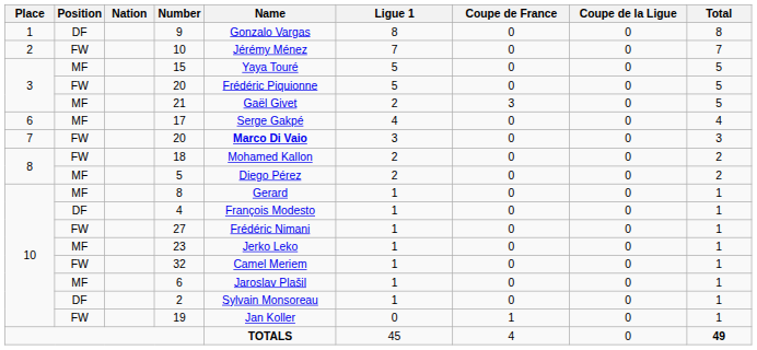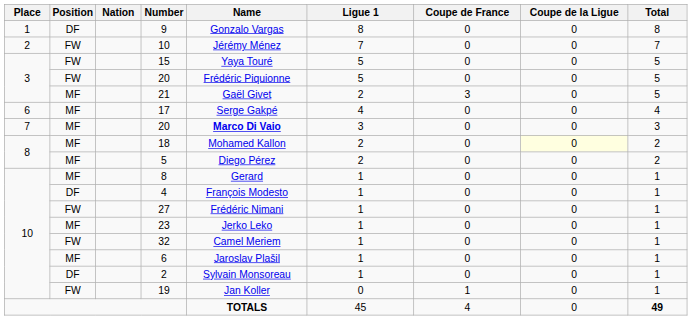 <table class="wikitable" style="font-size: 95%; text-align: center;">
 <tr>
 <th width=60>Place</th>
 <th width=60>Position</th>
 <th width=60>Nation</th>
 <th width=60>Number</th>
 <th width=170>Name</th>
 <th width=150>Ligue 1</th>
 <th width=150>Coupe de France</th>
 <th width=150>Coupe de la Ligue</th>
 <th width=80><strong>Total</strong></th>
 </tr>
 <tr>
 <td>1</td>
 <td>DF</td>
 <td></td>
 <td>9</td>
 <td><a href='#'>Gonzalo Vargas</a></td>
 <td>8</td>
 <td>0</td>
 <td>0</td>
 <td>8</td>
 </tr>
 <tr>
 <td>2</td>
 <td>FW</td>
 <td></td>
 <td>10</td>
 <td><a href='#'>Jérémy Ménez</a></td>
 <td>7</td>
 <td>0</td>
 <td>0</td>
 <td>7</td>
 </tr>
 <tr>
 <td rowspan="3">3</td>
-<td>MF</td>
+<td>FW</td>
 <td></td>
 <td>15</td>
 <td><a href='#'>Yaya Touré</a></td>
 <td>5</td>
 <td>0</td>
 <td>0</td>
 <td>5</td>
 </tr>
 <tr>
 <td>FW</td>
 <td></td>
 <td>20</td>
 <td><a href='#'>Frédéric Piquionne</a></td>
 <td>5</td>
 <td>0</td>
 <td>0</td>
 <td>5</td>
 </tr>
 <tr>
 <td>MF</td>
 <td></td>
 <td>21</td>
 <td><a href='#'>Gaël Givet</a></td>
 <td>2</td>
 <td>3</td>
 <td>0</td>
 <td>5</td>
 </tr>
 <tr>
 <td>6</td>
 <td>MF</td>
 <td></td>
 <td>17</td>
 <td><a href='#'>Serge Gakpé</a></td>
 <td>4</td>
 <td>0</td>
 <td>0</td>
 <td>4</td>
 </tr>
 <tr>
 <td>7</td>
-<td>FW</td>
+<td>MF</td>
 <td></td>
 <td>20</td>
 <td><strong><a href='#'>Marco Di Vaio</a></strong></td>
 <td>3</td>
 <td>0</td>
 <td>0</td>
 <td>3</td>
 </tr>
 <tr>
 <td rowspan="2">8</td>
-<td>FW</td>
+<td>MF</td>
 <td></td>
 <td>18</td>
 <td><a href='#'>Mohamed Kallon</a></td>
 <td>2</td>
 <td>0</td>
-<td>0</td>
+<td style="background: lightyellow;">0</td>
 <td>2</td>
 </tr>
 <tr>
 <td>MF</td>
 <td></td>
 <td>5</td>
 <td><a href='#'>Diego Pérez</a></td>
 <td>2</td>
 <td>0</td>
 <td>0</td>
 <td>2</td>
 </tr>
 <tr>
 <td rowspan="8">10</td>
 <td>MF</td>
 <td></td>
 <td>8</td>
 <td><a href='#'>Gerard</a></td>
 <td>1</td>
 <td>0</td>
 <td>0</td>
 <td>1</td>
 </tr>
 <tr>
 <td>DF</td>
 <td></td>
 <td>4</td>
 <td><a href='#'>François Modesto</a></td>
 <td>1</td>
 <td>0</td>
 <td>0</td>
 <td>1</td>
 </tr>
 <tr>
 <td>FW</td>
 <td></td>
 <td>27</td>
 <td><a href='#'>Frédéric Nimani</a></td>
 <td>1</td>
 <td>0</td>
 <td>0</td>
 <td>1</td>
 </tr>
 <tr>
 <td>MF</td>
 <td></td>
 <td>23</td>
 <td><a href='#'>Jerko Leko</a></td>
 <td>1</td>
 <td>0</td>
 <td>0</td>
 <td>1</td>
 </tr>
 <tr>
 <td>FW</td>
 <td></td>
 <td>32</td>
 <td><a href='#'>Camel Meriem</a></td>
 <td>1</td>
 <td>0</td>
 <td>0</td>
 <td>1</td>
 </tr>
 <tr>
 <td>MF</td>
 <td></td>
 <td>6</td>
 <td><a href='#'>Jaroslav Plašil</a></td>
 <td>1</td>
 <td>0</td>
 <td>0</td>
 <td>1</td>
 </tr>
 <tr>
 <td>DF</td>
 <td></td>
 <td>2</td>
 <td><a href='#'>Sylvain Monsoreau</a></td>
 <td>1</td>
 <td>0</td>
 <td>0</td>
 <td>1</td>
 </tr>
 <tr>
 <td>FW</td>
 <td></td>
 <td>19</td>
 <td><a href='#'>Jan Koller</a></td>
 <td>0</td>
 <td>1</td>
 <td>0</td>
 <td>1</td>
 </tr>
 <tr>
 <td colspan="4"></td>
 <td><strong>TOTALS</strong></td>
 <td>45</td>
 <td>4</td>
 <td>0</td>
 <td><strong>49</strong></td>
 </tr>
 </table>
